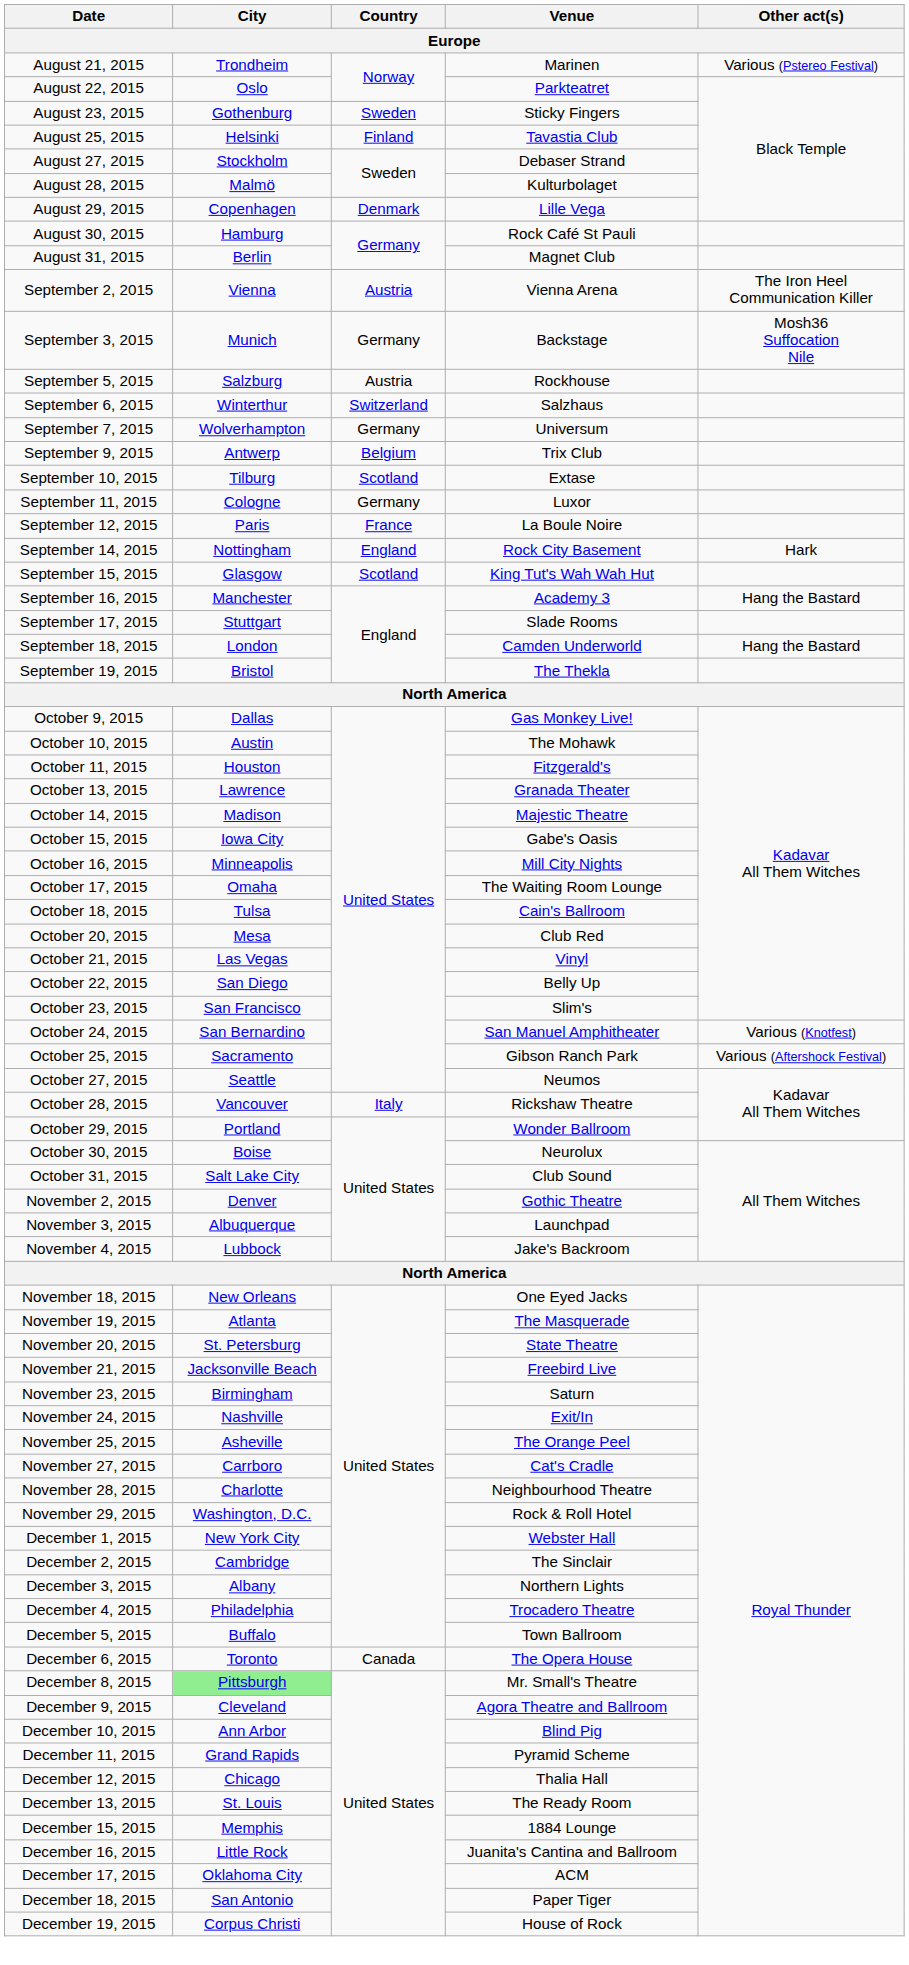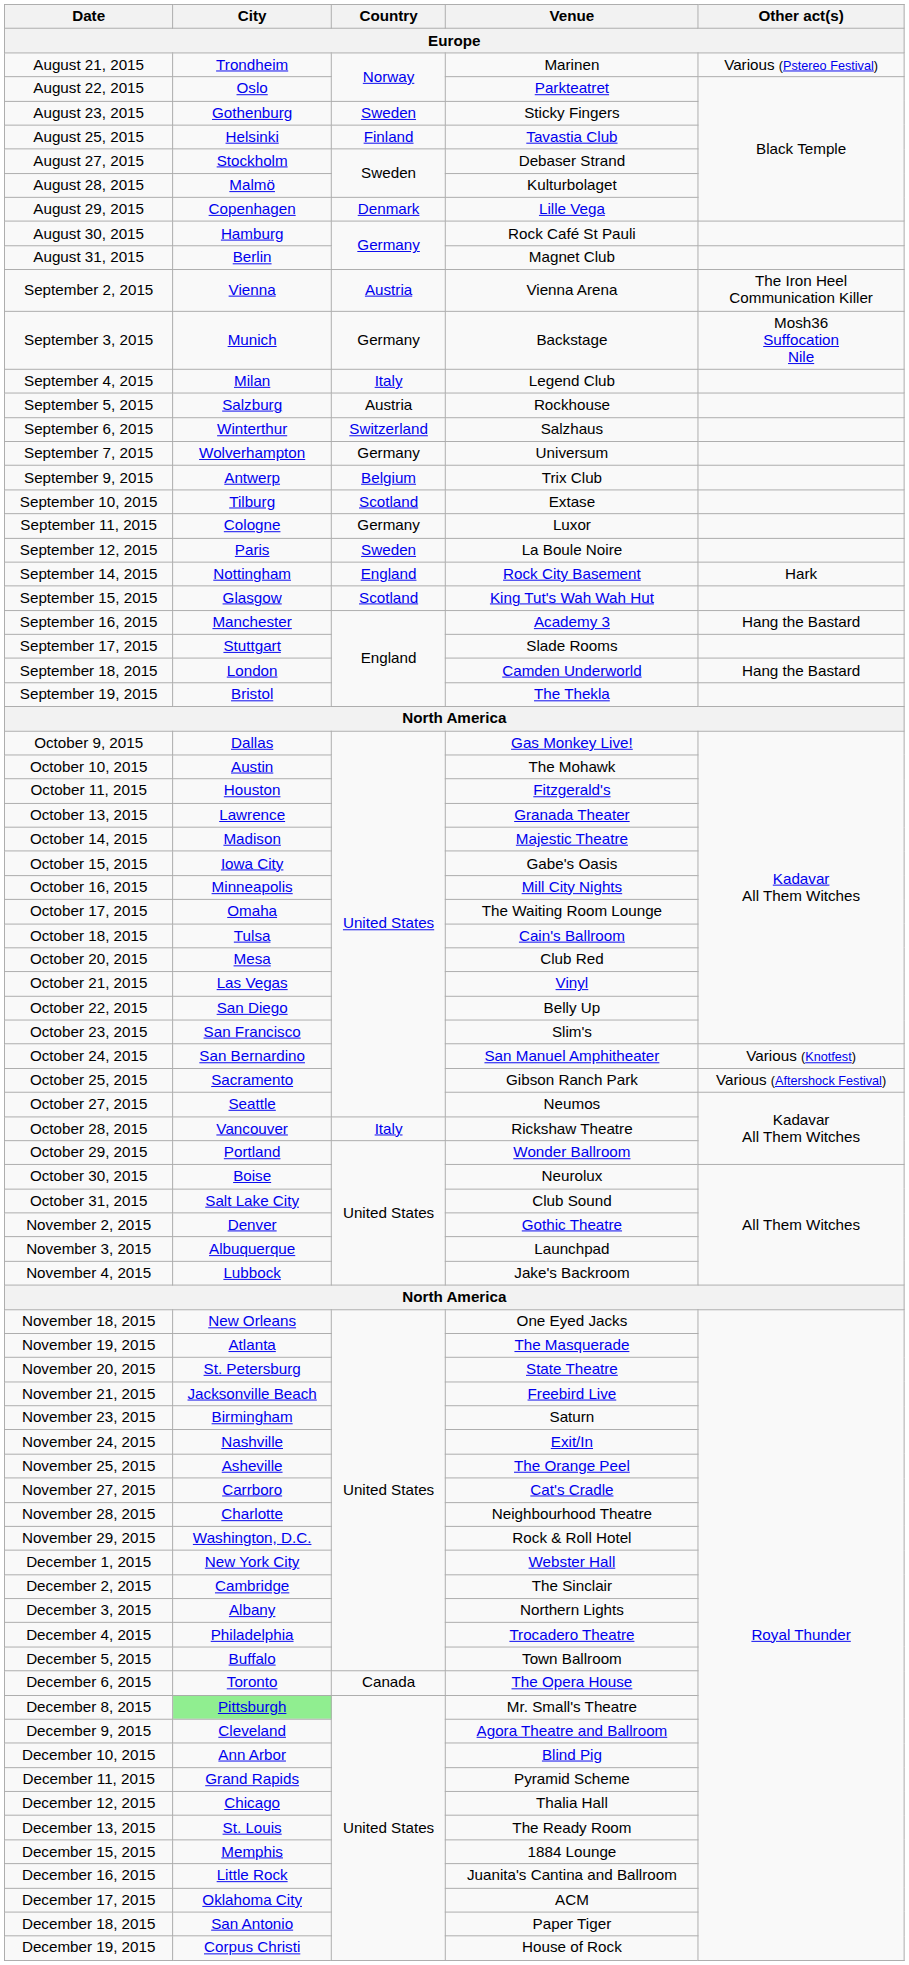 <table class="wikitable" style="text-align:center;" width="75%">
 <tr>
 <th>Date</th>
 <th>City</th>
 <th>Country</th>
 <th>Venue</th>
 <th>Other act(s)</th>
 </tr>
 <tr>
 <th colspan="5">Europe</th>
 </tr>
 <tr>
 <td>August 21, 2015</td>
 <td><a href='#'>Trondheim</a></td>
 <td rowspan="2"><a href='#'>Norway</a></td>
 <td>Marinen</td>
 <td>Various <small>(<a href='#'>Pstereo Festival</a>)</small></td>
 </tr>
 <tr>
 <td>August 22, 2015</td>
 <td><a href='#'>Oslo</a></td>
 <td><a href='#'>Parkteatret</a></td>
 <td rowspan="6">Black Temple</td>
 </tr>
 <tr>
 <td>August 23, 2015</td>
 <td><a href='#'>Gothenburg</a></td>
 <td><a href='#'>Sweden</a></td>
 <td>Sticky Fingers</td>
 </tr>
 <tr>
 <td>August 25, 2015</td>
 <td><a href='#'>Helsinki</a></td>
 <td><a href='#'>Finland</a></td>
 <td><a href='#'>Tavastia Club</a></td>
 </tr>
 <tr>
 <td>August 27, 2015</td>
 <td><a href='#'>Stockholm</a></td>
 <td rowspan="2">Sweden</td>
 <td>Debaser Strand</td>
 </tr>
 <tr>
 <td>August 28, 2015</td>
 <td><a href='#'>Malmö</a></td>
 <td>Kulturbolaget</td>
 </tr>
 <tr>
 <td>August 29, 2015</td>
 <td><a href='#'>Copenhagen</a></td>
 <td><a href='#'>Denmark</a></td>
 <td><a href='#'>Lille Vega</a></td>
 </tr>
 <tr>
 <td>August 30, 2015</td>
 <td><a href='#'>Hamburg</a></td>
 <td rowspan="2"><a href='#'>Germany</a></td>
 <td>Rock Café St Pauli</td>
 <td></td>
 </tr>
 <tr>
 <td>August 31, 2015</td>
 <td><a href='#'>Berlin</a></td>
 <td>Magnet Club</td>
 <td></td>
 </tr>
 <tr>
 <td>September 2, 2015</td>
 <td><a href='#'>Vienna</a></td>
 <td><a href='#'>Austria</a></td>
 <td>Vienna Arena</td>
 <td>The Iron Heel<br>Communication Killer</td>
 </tr>
 <tr>
 <td>September 3, 2015</td>
 <td><a href='#'>Munich</a></td>
 <td>Germany</td>
 <td>Backstage</td>
 <td>Mosh36<br><a href='#'>Suffocation</a><br><a href='#'>Nile</a></td>
 </tr>
 <tr>
+<td>September 4, 2015</td>
+<td><a href='#'>Milan</a></td>
+<td><a href='#'>Italy</a></td>
+<td>Legend Club</td>
+<td></td>
+</tr>
+<tr>
 <td>September 5, 2015</td>
 <td><a href='#'>Salzburg</a></td>
 <td>Austria</td>
 <td>Rockhouse</td>
 <td></td>
 </tr>
 <tr>
 <td>September 6, 2015</td>
 <td><a href='#'>Winterthur</a></td>
 <td><a href='#'>Switzerland</a></td>
 <td>Salzhaus</td>
 <td></td>
 </tr>
 <tr>
 <td>September 7, 2015</td>
 <td><a href='#'>Wolverhampton</a></td>
 <td>Germany</td>
 <td>Universum</td>
 <td></td>
 </tr>
 <tr>
 <td>September 9, 2015</td>
 <td><a href='#'>Antwerp</a></td>
 <td><a href='#'>Belgium</a></td>
 <td>Trix Club</td>
 <td></td>
 </tr>
 <tr>
 <td>September 10, 2015</td>
 <td><a href='#'>Tilburg</a></td>
 <td><a href='#'>Scotland</a></td>
 <td>Extase</td>
 <td></td>
 </tr>
 <tr>
 <td>September 11, 2015</td>
 <td><a href='#'>Cologne</a></td>
 <td>Germany</td>
 <td>Luxor</td>
 <td></td>
 </tr>
 <tr>
 <td>September 12, 2015</td>
 <td><a href='#'>Paris</a></td>
-<td><a href='#'>France</a></td>
+<td><a href='#'>Sweden</a></td>
 <td>La Boule Noire</td>
 <td></td>
 </tr>
 <tr>
 <td>September 14, 2015</td>
 <td><a href='#'>Nottingham</a></td>
 <td><a href='#'>England</a></td>
 <td><a href='#'>Rock City Basement</a></td>
 <td>Hark</td>
 </tr>
 <tr>
 <td>September 15, 2015</td>
 <td><a href='#'>Glasgow</a></td>
 <td><a href='#'>Scotland</a></td>
 <td><a href='#'>King Tut's Wah Wah Hut</a></td>
 <td></td>
 </tr>
 <tr>
 <td>September 16, 2015</td>
 <td><a href='#'>Manchester</a></td>
 <td rowspan="4">England</td>
 <td><a href='#'>Academy 3</a></td>
 <td>Hang the Bastard</td>
 </tr>
 <tr>
 <td>September 17, 2015</td>
 <td><a href='#'>Stuttgart</a></td>
 <td>Slade Rooms</td>
 <td></td>
 </tr>
 <tr>
 <td>September 18, 2015</td>
 <td><a href='#'>London</a></td>
 <td><a href='#'>Camden Underworld</a></td>
 <td>Hang the Bastard</td>
 </tr>
 <tr>
 <td>September 19, 2015</td>
 <td><a href='#'>Bristol</a></td>
 <td><a href='#'>The Thekla</a></td>
 <td></td>
 </tr>
 <tr>
 <th colspan="5">North America</th>
 </tr>
 <tr>
 <td>October 9, 2015</td>
 <td><a href='#'>Dallas</a></td>
 <td rowspan="16"><a href='#'>United States</a></td>
 <td><a href='#'>Gas Monkey Live!</a></td>
 <td rowspan="13"><a href='#'>Kadavar</a><br>All Them Witches</td>
 </tr>
 <tr>
 <td>October 10, 2015</td>
 <td><a href='#'>Austin</a></td>
 <td>The Mohawk</td>
 </tr>
 <tr>
 <td>October 11, 2015</td>
 <td><a href='#'>Houston</a></td>
 <td><a href='#'>Fitzgerald's</a></td>
 </tr>
 <tr>
 <td>October 13, 2015</td>
 <td><a href='#'>Lawrence</a></td>
 <td><a href='#'>Granada Theater</a></td>
 </tr>
 <tr>
 <td>October 14, 2015</td>
 <td><a href='#'>Madison</a></td>
 <td><a href='#'>Majestic Theatre</a></td>
 </tr>
 <tr>
 <td>October 15, 2015</td>
 <td><a href='#'>Iowa City</a></td>
 <td>Gabe's Oasis</td>
 </tr>
 <tr>
 <td>October 16, 2015</td>
 <td><a href='#'>Minneapolis</a></td>
 <td><a href='#'>Mill City Nights</a></td>
 </tr>
 <tr>
 <td>October 17, 2015</td>
 <td><a href='#'>Omaha</a></td>
 <td>The Waiting Room Lounge</td>
 </tr>
 <tr>
 <td>October 18, 2015</td>
 <td><a href='#'>Tulsa</a></td>
 <td><a href='#'>Cain's Ballroom</a></td>
 </tr>
 <tr>
 <td>October 20, 2015</td>
 <td><a href='#'>Mesa</a></td>
 <td>Club Red</td>
 </tr>
 <tr>
 <td>October 21, 2015</td>
 <td><a href='#'>Las Vegas</a></td>
 <td><a href='#'>Vinyl</a></td>
 </tr>
 <tr>
 <td>October 22, 2015</td>
 <td><a href='#'>San Diego</a></td>
 <td>Belly Up</td>
 </tr>
 <tr>
 <td>October 23, 2015</td>
 <td><a href='#'>San Francisco</a></td>
 <td>Slim's</td>
 </tr>
 <tr>
 <td>October 24, 2015</td>
 <td><a href='#'>San Bernardino</a></td>
 <td><a href='#'>San Manuel Amphitheater</a></td>
 <td>Various <small>(<a href='#'>Knotfest</a>)</small></td>
 </tr>
 <tr>
 <td>October 25, 2015</td>
 <td><a href='#'>Sacramento</a></td>
 <td>Gibson Ranch Park</td>
 <td>Various <small>(<a href='#'>Aftershock Festival</a>)</small></td>
 </tr>
 <tr>
 <td>October 27, 2015</td>
 <td><a href='#'>Seattle</a></td>
 <td>Neumos</td>
 <td rowspan="3">Kadavar<br>All Them Witches</td>
 </tr>
 <tr>
 <td>October 28, 2015</td>
 <td><a href='#'>Vancouver</a></td>
 <td><a href='#'>Italy</a></td>
 <td>Rickshaw Theatre</td>
 </tr>
 <tr>
 <td>October 29, 2015</td>
 <td><a href='#'>Portland</a></td>
 <td rowspan="6">United States</td>
 <td><a href='#'>Wonder Ballroom</a></td>
 </tr>
 <tr>
 <td>October 30, 2015</td>
 <td><a href='#'>Boise</a></td>
 <td>Neurolux</td>
 <td rowspan="5">All Them Witches</td>
 </tr>
 <tr>
 <td>October 31, 2015</td>
 <td><a href='#'>Salt Lake City</a></td>
 <td>Club Sound</td>
 </tr>
 <tr>
 <td>November 2, 2015</td>
 <td><a href='#'>Denver</a></td>
 <td><a href='#'>Gothic Theatre</a></td>
 </tr>
 <tr>
 <td>November 3, 2015</td>
 <td><a href='#'>Albuquerque</a></td>
 <td>Launchpad</td>
 </tr>
 <tr>
 <td>November 4, 2015</td>
 <td><a href='#'>Lubbock</a></td>
 <td>Jake's Backroom</td>
 </tr>
 <tr>
 <th colspan="5">North America</th>
 </tr>
 <tr>
 <td>November 18, 2015</td>
 <td><a href='#'>New Orleans</a></td>
 <td rowspan="15">United States</td>
 <td>One Eyed Jacks</td>
 <td rowspan="27"><a href='#'>Royal Thunder</a></td>
 </tr>
 <tr>
 <td>November 19, 2015</td>
 <td><a href='#'>Atlanta</a></td>
 <td><a href='#'>The Masquerade</a></td>
 </tr>
 <tr>
 <td>November 20, 2015</td>
 <td><a href='#'>St. Petersburg</a></td>
 <td><a href='#'>State Theatre</a></td>
 </tr>
 <tr>
 <td>November 21, 2015</td>
 <td><a href='#'>Jacksonville Beach</a></td>
 <td><a href='#'>Freebird Live</a></td>
 </tr>
 <tr>
 <td>November 23, 2015</td>
 <td><a href='#'>Birmingham</a></td>
 <td>Saturn</td>
 </tr>
 <tr>
 <td>November 24, 2015</td>
 <td><a href='#'>Nashville</a></td>
 <td><a href='#'>Exit/In</a></td>
 </tr>
 <tr>
 <td>November 25, 2015</td>
 <td><a href='#'>Asheville</a></td>
 <td><a href='#'>The Orange Peel</a></td>
 </tr>
 <tr>
 <td>November 27, 2015</td>
 <td><a href='#'>Carrboro</a></td>
 <td><a href='#'>Cat's Cradle</a></td>
 </tr>
 <tr>
 <td>November 28, 2015</td>
 <td><a href='#'>Charlotte</a></td>
 <td>Neighbourhood Theatre</td>
 </tr>
 <tr>
 <td>November 29, 2015</td>
 <td><a href='#'>Washington, D.C.</a></td>
 <td>Rock & Roll Hotel</td>
 </tr>
 <tr>
 <td>December 1, 2015</td>
 <td><a href='#'>New York City</a></td>
 <td><a href='#'>Webster Hall</a></td>
 </tr>
 <tr>
 <td>December 2, 2015</td>
 <td><a href='#'>Cambridge</a></td>
 <td>The Sinclair</td>
 </tr>
 <tr>
 <td>December 3, 2015</td>
 <td><a href='#'>Albany</a></td>
 <td>Northern Lights</td>
 </tr>
 <tr>
 <td>December 4, 2015</td>
 <td><a href='#'>Philadelphia</a></td>
 <td><a href='#'>Trocadero Theatre</a></td>
 </tr>
 <tr>
 <td>December 5, 2015</td>
 <td><a href='#'>Buffalo</a></td>
 <td>Town Ballroom</td>
 </tr>
 <tr>
 <td>December 6, 2015</td>
 <td><a href='#'>Toronto</a></td>
 <td>Canada</td>
 <td><a href='#'>The Opera House</a></td>
 </tr>
 <tr>
 <td>December 8, 2015</td>
 <td style="background: lightgreen;"><a href='#'>Pittsburgh</a></td>
 <td rowspan="11">United States</td>
 <td>Mr. Small's Theatre</td>
 </tr>
 <tr>
 <td>December 9, 2015</td>
 <td><a href='#'>Cleveland</a></td>
 <td><a href='#'>Agora Theatre and Ballroom</a></td>
 </tr>
 <tr>
 <td>December 10, 2015</td>
 <td><a href='#'>Ann Arbor</a></td>
 <td><a href='#'>Blind Pig</a></td>
 </tr>
 <tr>
 <td>December 11, 2015</td>
 <td><a href='#'>Grand Rapids</a></td>
 <td>Pyramid Scheme</td>
 </tr>
 <tr>
 <td>December 12, 2015</td>
 <td><a href='#'>Chicago</a></td>
 <td>Thalia Hall</td>
 </tr>
 <tr>
 <td>December 13, 2015</td>
 <td><a href='#'>St. Louis</a></td>
 <td>The Ready Room</td>
 </tr>
 <tr>
 <td>December 15, 2015</td>
 <td><a href='#'>Memphis</a></td>
 <td>1884 Lounge</td>
 </tr>
 <tr>
 <td>December 16, 2015</td>
 <td><a href='#'>Little Rock</a></td>
 <td>Juanita's Cantina and Ballroom</td>
 </tr>
 <tr>
 <td>December 17, 2015</td>
 <td><a href='#'>Oklahoma City</a></td>
 <td>ACM</td>
 </tr>
 <tr>
 <td>December 18, 2015</td>
 <td><a href='#'>San Antonio</a></td>
 <td>Paper Tiger</td>
 </tr>
 <tr>
 <td>December 19, 2015</td>
 <td><a href='#'>Corpus Christi</a></td>
 <td>House of Rock</td>
 </tr>
 </table>
